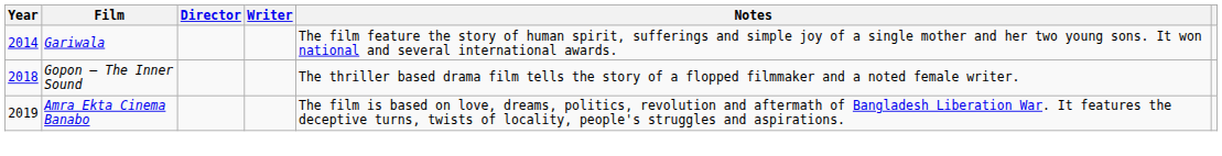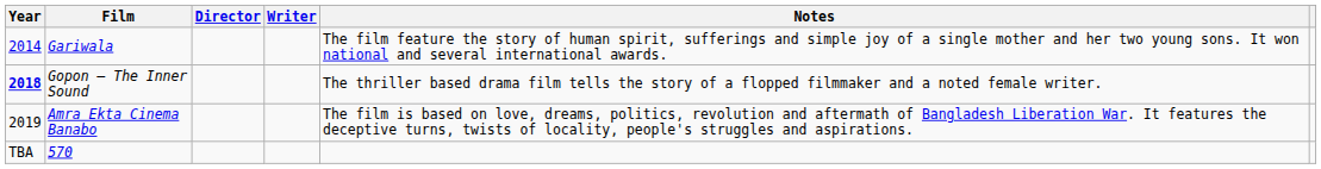 <table class="wikitable">
 <tr>
 <th>Year</th>
 <th>Film</th>
 <th><a href='#'>Director</a></th>
 <th><a href='#'>Writer</a></th>
 <th>Notes</th>
 <th></th>
 </tr>
 <tr>
 <td><a href='#'>2014</a></td>
 <td><em><a href='#'>Gariwala</a></em></td>
 <td></td>
 <td></td>
 <td>The film feature the story of human spirit, sufferings and simple joy of a single mother and her two young sons. It won <a href='#'>national</a> and several international awards.</td>
 <td></td>
 </tr>
 <tr>
-<td><a href='#'>2018</a></td>
+<td><strong><a href='#'>2018</a></strong></td>
 <td><em>Gopon – The Inner Sound</em></td>
 <td></td>
 <td></td>
 <td>The thriller based drama film tells the story of a flopped filmmaker and a noted female writer.</td>
 <td></td>
 </tr>
 <tr>
 <td>2019</td>
 <td><em><a href='#'>Amra Ekta Cinema Banabo</a></em></td>
 <td></td>
 <td></td>
 <td>The film is based on love, dreams, politics, revolution and aftermath of <a href='#'>Bangladesh Liberation War</a>. It features the deceptive turns, twists of locality, people's struggles and aspirations.</td>
 <td></td>
 </tr>
+<tr>
+<td>TBA</td>
+<td><em><a href='#'>570</a></em></td>
+<td></td>
+<td></td>
+<td></td>
+<td></td>
+</tr>
 </table>
